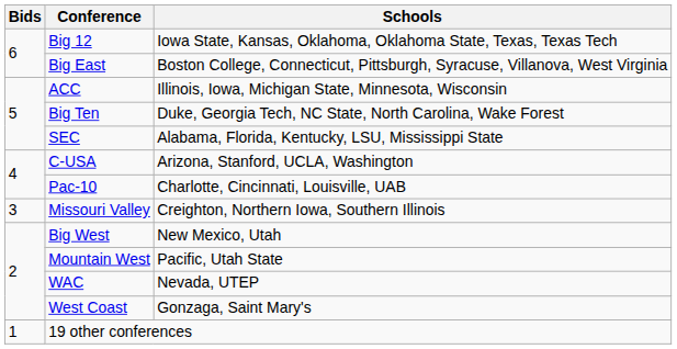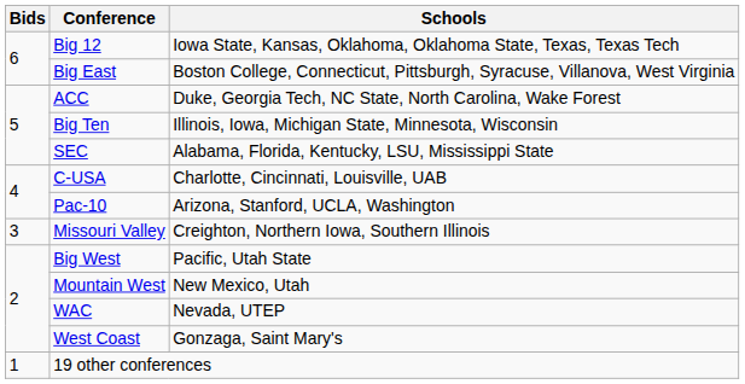 <table class="wikitable">
 <tr>
 <th>Bids</th>
 <th>Conference</th>
 <th>Schools</th>
 </tr>
 <tr>
 <td rowspan="2">6</td>
 <td><a href='#'>Big 12</a></td>
 <td>Iowa State, Kansas, Oklahoma, Oklahoma State, Texas, Texas Tech</td>
 </tr>
 <tr>
 <td><a href='#'>Big East</a></td>
 <td>Boston College, Connecticut, Pittsburgh, Syracuse, Villanova, West Virginia</td>
 </tr>
 <tr>
 <td rowspan="3">5</td>
 <td><a href='#'>ACC</a></td>
-<td>Illinois, Iowa, Michigan State, Minnesota, Wisconsin</td>
+<td>Duke, Georgia Tech, NC State, North Carolina, Wake Forest</td>
 </tr>
 <tr>
 <td><a href='#'>Big Ten</a></td>
-<td>Duke, Georgia Tech, NC State, North Carolina, Wake Forest</td>
+<td>Illinois, Iowa, Michigan State, Minnesota, Wisconsin</td>
 </tr>
 <tr>
 <td><a href='#'>SEC</a></td>
 <td>Alabama, Florida, Kentucky, LSU, Mississippi State</td>
 </tr>
 <tr>
 <td rowspan="2">4</td>
 <td><a href='#'>C-USA</a></td>
-<td>Arizona, Stanford, UCLA, Washington</td>
+<td>Charlotte, Cincinnati, Louisville, UAB</td>
 </tr>
 <tr>
 <td><a href='#'>Pac-10</a></td>
-<td>Charlotte, Cincinnati, Louisville, UAB</td>
+<td>Arizona, Stanford, UCLA, Washington</td>
 </tr>
 <tr>
 <td>3</td>
 <td><a href='#'>Missouri Valley</a></td>
 <td>Creighton, Northern Iowa, Southern Illinois</td>
 </tr>
 <tr>
 <td rowspan="4">2</td>
 <td><a href='#'>Big West</a></td>
-<td>New Mexico, Utah</td>
+<td>Pacific, Utah State</td>
 </tr>
 <tr>
 <td><a href='#'>Mountain West</a></td>
-<td>Pacific, Utah State</td>
+<td>New Mexico, Utah</td>
 </tr>
 <tr>
 <td><a href='#'>WAC</a></td>
 <td>Nevada, UTEP</td>
 </tr>
 <tr>
 <td><a href='#'>West Coast</a></td>
 <td>Gonzaga, Saint Mary's</td>
 </tr>
 <tr>
 <td>1</td>
 <td colspan="2">19 other conferences</td>
 </tr>
 </table>
